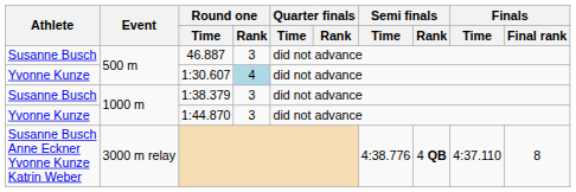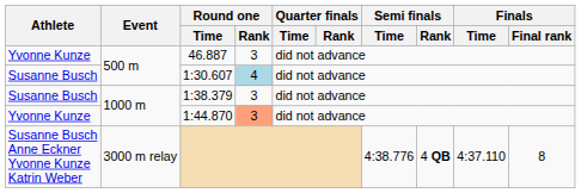 <table class="wikitable" style="font-size:90%">
 <tr>
 <th rowspan="2">Athlete</th>
 <th rowspan="2">Event</th>
 <th colspan="2">Round one</th>
 <th colspan="2">Quarter finals</th>
 <th colspan="2">Semi finals</th>
 <th colspan="2">Finals</th>
 </tr>
 <tr>
 <th>Time</th>
 <th>Rank</th>
 <th>Time</th>
 <th>Rank</th>
 <th>Time</th>
 <th>Rank</th>
 <th>Time</th>
 <th>Final rank</th>
 </tr>
 <tr>
-<td><a href='#'>Susanne Busch</a></td>
+<td><a href='#'>Yvonne Kunze</a></td>
 <td rowspan="2">500 m</td>
 <td align="center">46.887</td>
 <td align="center">3</td>
 <td colspan="6">did not advance</td>
 </tr>
 <tr>
-<td><a href='#'>Yvonne Kunze</a></td>
+<td><a href='#'>Susanne Busch</a></td>
 <td align="center">1:30.607</td>
 <td align="center" style="background: lightblue;">4</td>
 <td colspan="6">did not advance</td>
 </tr>
 <tr>
 <td><a href='#'>Susanne Busch</a></td>
 <td rowspan="2">1000 m</td>
 <td align="center">1:38.379</td>
 <td align="center">3</td>
 <td colspan="6">did not advance</td>
 </tr>
 <tr>
 <td><a href='#'>Yvonne Kunze</a></td>
 <td align="center">1:44.870</td>
-<td align="center">3</td>
+<td align="center" style="background: lightsalmon;">3</td>
 <td colspan="6">did not advance</td>
 </tr>
 <tr>
 <td><a href='#'>Susanne Busch</a><br><a href='#'>Anne Eckner</a><br><a href='#'>Yvonne Kunze</a><br><a href='#'>Katrin Weber</a></td>
 <td>3000 m relay</td>
 <td colspan=4 bgcolor=wheat></td>
 <td align=center>4:38.776</td>
 <td align=center>4 <strong>QB</strong></td>
 <td align=center>4:37.110</td>
 <td align=center>8</td>
 </tr>
 </table>
